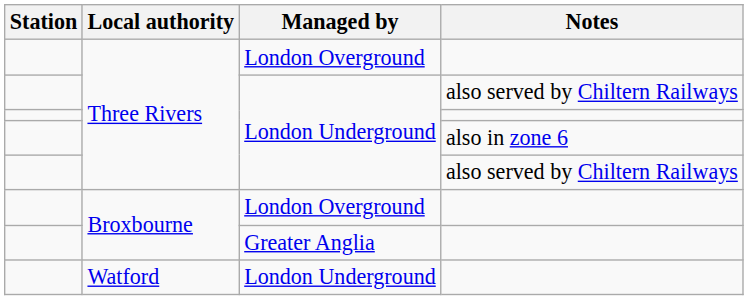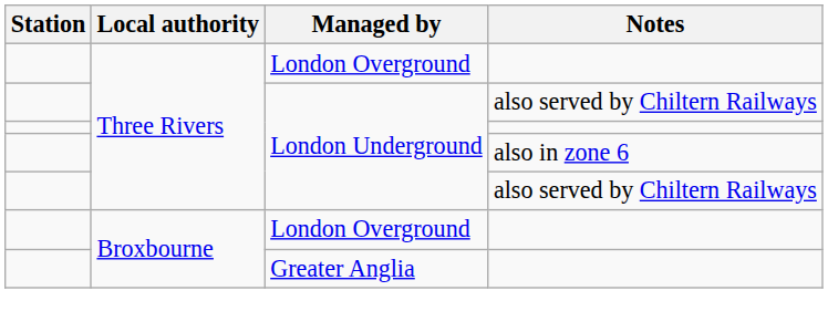 <table class="wikitable sortable">
 <tr>
 <th>Station</th>
 <th>Local authority</th>
 <th>Managed by</th>
 <th>Notes</th>
 </tr>
 <tr>
 <td></td>
 <td rowspan="5"><a href='#'>Three Rivers</a></td>
 <td><a href='#'>London Overground</a></td>
 <td></td>
 </tr>
 <tr>
 <td></td>
 <td rowspan="4"><a href='#'>London Underground</a></td>
 <td>also served by <a href='#'>Chiltern Railways</a></td>
 </tr>
 <tr>
 <td></td>
 <td></td>
 </tr>
 <tr>
 <td></td>
 <td>also in <a href='#'>zone 6</a></td>
 </tr>
 <tr>
 <td></td>
 <td>also served by <a href='#'>Chiltern Railways</a></td>
 </tr>
 <tr>
 <td></td>
 <td rowspan="2"><a href='#'>Broxbourne</a></td>
 <td><a href='#'>London Overground</a></td>
 <td></td>
 </tr>
 <tr>
 <td></td>
 <td><a href='#'>Greater Anglia</a></td>
 <td></td>
 </tr>
-<tr>
-<td></td>
-<td><a href='#'>Watford</a></td>
-<td><a href='#'>London Underground</a></td>
-<td></td>
-</tr>
 </table>
